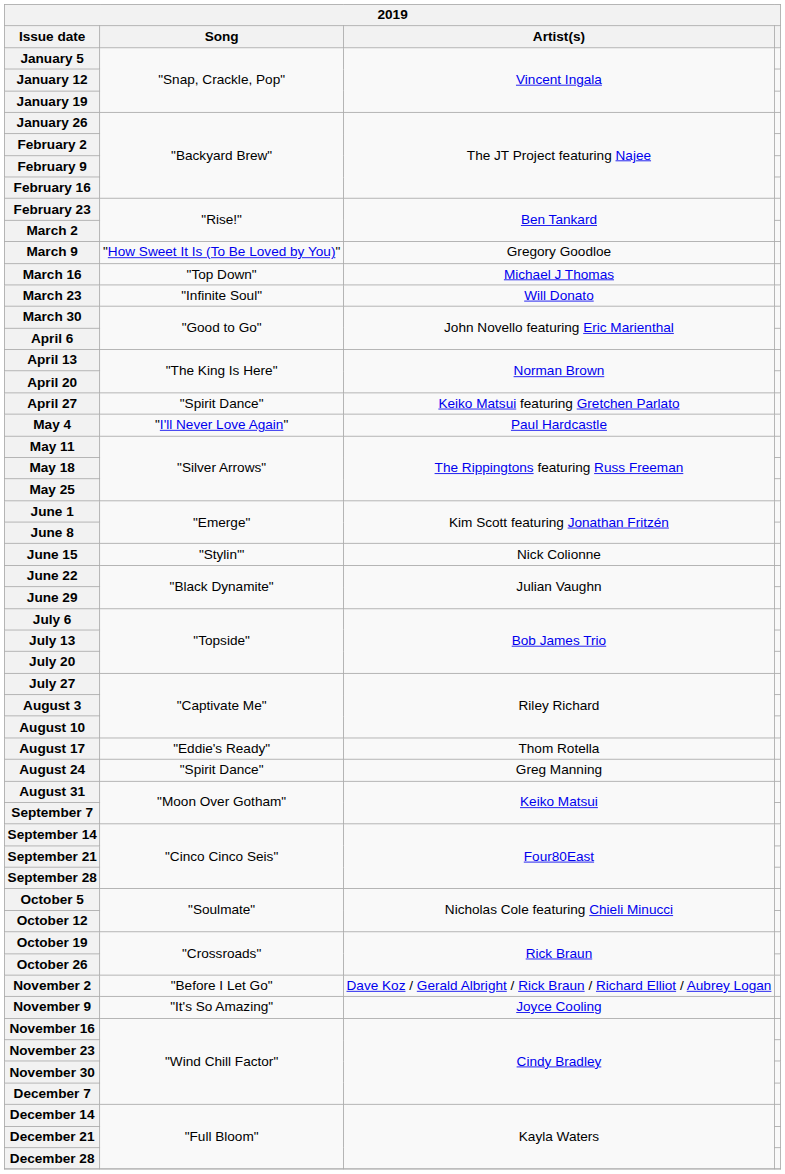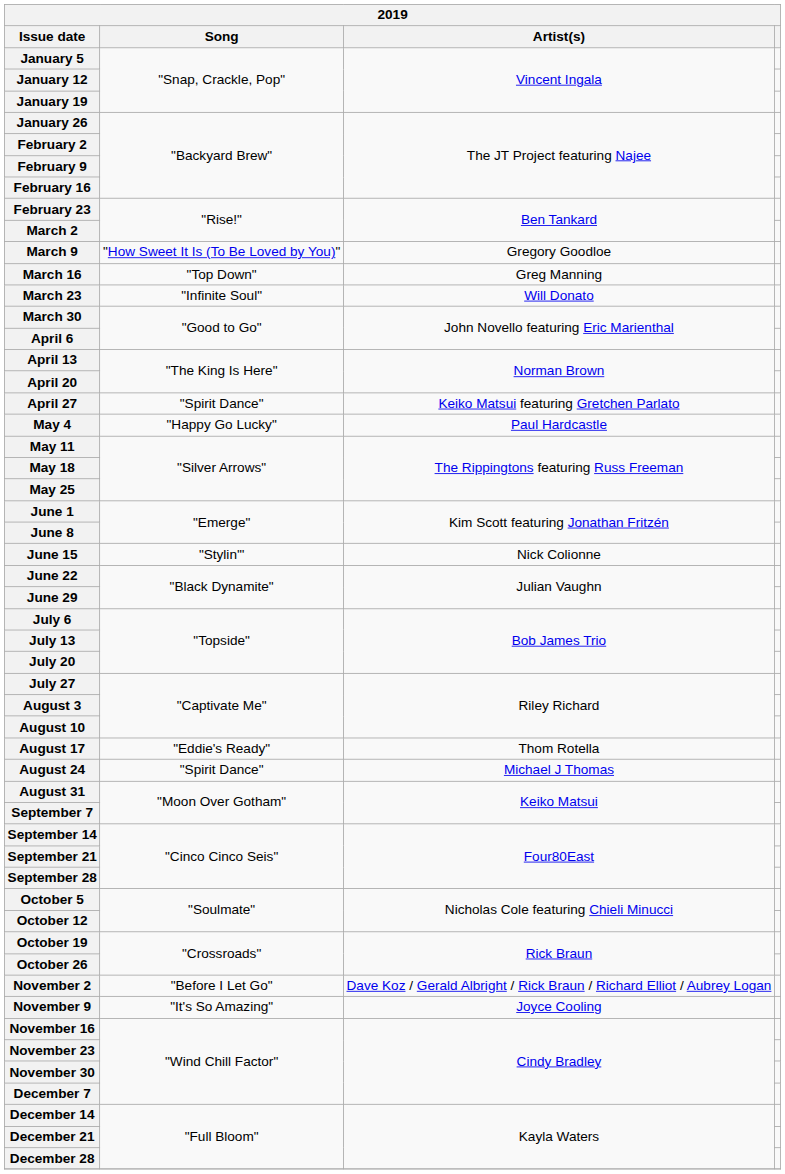 <table class="wikitable plainrowheaders" style="text-align: center;">
 <tr>
 <th colspan="5">2019</th>
 </tr>
 <tr>
 <th scope="col">Issue date</th>
 <th scope="col">Song</th>
 <th scope="col">Artist(s)</th>
 <th scope="col"></th>
 </tr>
 <tr>
 <th scope="row">January 5</th>
 <td rowspan="3">"Snap, Crackle, Pop"</td>
 <td rowspan="3"><a href='#'>Vincent Ingala</a></td>
 <td align="center"></td>
 </tr>
 <tr>
 <th scope="row">January 12</th>
 <td align="center"></td>
 </tr>
 <tr>
 <th scope="row">January 19</th>
 <td align="center"></td>
 </tr>
 <tr>
 <th scope="row">January 26</th>
 <td rowspan="4">"Backyard Brew"</td>
 <td rowspan="4">The JT Project featuring <a href='#'>Najee</a></td>
 <td align="center"></td>
 </tr>
 <tr>
 <th scope="row">February 2</th>
 <td align="center"></td>
 </tr>
 <tr>
 <th scope="row">February 9</th>
 <td align="center"></td>
 </tr>
 <tr>
 <th scope="row">February 16</th>
 <td align="center"></td>
 </tr>
 <tr>
 <th scope="row">February 23</th>
 <td rowspan="2">"Rise!"</td>
 <td rowspan="2"><a href='#'>Ben Tankard</a></td>
 <td align="center"></td>
 </tr>
 <tr>
 <th scope="row">March 2</th>
 <td align="center"></td>
 </tr>
 <tr>
 <th scope="row">March 9</th>
 <td>"<a href='#'>How Sweet It Is (To Be Loved by You)</a>"</td>
 <td>Gregory Goodloe</td>
 <td align="center"></td>
 </tr>
 <tr>
 <th scope="row">March 16</th>
 <td>"Top Down"</td>
-<td><a href='#'>Michael J Thomas</a></td>
+<td>Greg Manning</td>
 <td align="center"></td>
 </tr>
 <tr>
 <th scope="row">March 23</th>
 <td>"Infinite Soul"</td>
 <td><a href='#'>Will Donato</a></td>
 <td align="center"></td>
 </tr>
 <tr>
 <th scope="row">March 30</th>
 <td rowspan="2">"Good to Go"</td>
 <td rowspan="2">John Novello featuring <a href='#'>Eric Marienthal</a></td>
 <td align="center"></td>
 </tr>
 <tr>
 <th scope="row">April 6</th>
 <td align="center"></td>
 </tr>
 <tr>
 <th scope="row">April 13</th>
 <td rowspan="2">"The King Is Here"</td>
 <td rowspan="2"><a href='#'>Norman Brown</a></td>
 <td align="center"></td>
 </tr>
 <tr>
 <th scope="row">April 20</th>
 <td align="center"></td>
 </tr>
 <tr>
 <th scope="row">April 27</th>
 <td>"Spirit Dance"</td>
 <td><a href='#'>Keiko Matsui</a> featuring <a href='#'>Gretchen Parlato</a></td>
 <td align="center"></td>
 </tr>
 <tr>
 <th scope="row">May 4</th>
-<td>"<a href='#'>I'll Never Love Again</a>"</td>
+<td>"Happy Go Lucky"</td>
 <td><a href='#'>Paul Hardcastle</a></td>
 <td align="center"></td>
 </tr>
 <tr>
 <th scope="row">May 11</th>
 <td rowspan="3">"Silver Arrows"</td>
 <td rowspan="3"><a href='#'>The Rippingtons</a> featuring <a href='#'>Russ Freeman</a></td>
 <td align="center"></td>
 </tr>
 <tr>
 <th scope="row">May 18</th>
 <td align="center"></td>
 </tr>
 <tr>
 <th scope="row">May 25</th>
 <td align="center"></td>
 </tr>
 <tr>
 <th scope="row">June 1</th>
 <td rowspan="2">"Emerge"</td>
 <td rowspan="2">Kim Scott featuring <a href='#'>Jonathan Fritzén</a></td>
 <td align="center"></td>
 </tr>
 <tr>
 <th scope="row">June 8</th>
 <td align="center"></td>
 </tr>
 <tr>
 <th scope="row">June 15</th>
 <td>"Stylin'"</td>
 <td>Nick Colionne</td>
 <td align="center"></td>
 </tr>
 <tr>
 <th scope="row">June 22</th>
 <td rowspan="2">"Black Dynamite"</td>
 <td rowspan="2">Julian Vaughn</td>
 <td align="center"></td>
 </tr>
 <tr>
 <th scope="row">June 29</th>
 <td align="center"></td>
 </tr>
 <tr>
 <th scope="row">July 6</th>
 <td rowspan="3">"Topside"</td>
 <td rowspan="3"><a href='#'>Bob James Trio</a></td>
 <td align="center"></td>
 </tr>
 <tr>
 <th scope="row">July 13</th>
 <td align="center"></td>
 </tr>
 <tr>
 <th scope="row">July 20</th>
 <td align="center"></td>
 </tr>
 <tr>
 <th scope="row">July 27</th>
 <td rowspan="3">"Captivate Me"</td>
 <td rowspan="3">Riley Richard</td>
 <td align="center"></td>
 </tr>
 <tr>
 <th scope="row">August 3</th>
 <td align="center"></td>
 </tr>
 <tr>
 <th scope="row">August 10</th>
 <td align="center"></td>
 </tr>
 <tr>
 <th scope="row">August 17</th>
 <td>"Eddie's Ready"</td>
 <td>Thom Rotella</td>
 <td align="center"></td>
 </tr>
 <tr>
 <th scope="row">August 24</th>
 <td>"Spirit Dance"</td>
-<td>Greg Manning</td>
+<td><a href='#'>Michael J Thomas</a></td>
 <td align="center"></td>
 </tr>
 <tr>
 <th scope="row">August 31</th>
 <td rowspan="2">"Moon Over Gotham"</td>
 <td rowspan="2"><a href='#'>Keiko Matsui</a></td>
 <td align="center"></td>
 </tr>
 <tr>
 <th scope="row">September 7</th>
 <td align="center"></td>
 </tr>
 <tr>
 <th scope="row">September 14</th>
 <td rowspan="3">"Cinco Cinco Seis"</td>
 <td rowspan="3"><a href='#'>Four80East</a></td>
 <td align="center"></td>
 </tr>
 <tr>
 <th scope="row">September 21</th>
 <td align="center"></td>
 </tr>
 <tr>
 <th scope="row">September 28</th>
 <td align="center"></td>
 </tr>
 <tr>
 <th scope="row">October 5</th>
 <td rowspan="2">"Soulmate"</td>
 <td rowspan="2">Nicholas Cole featuring <a href='#'>Chieli Minucci</a></td>
 <td align="center"></td>
 </tr>
 <tr>
 <th scope="row">October 12</th>
 <td align="center"></td>
 </tr>
 <tr>
 <th scope="row">October 19</th>
 <td rowspan="2">"Crossroads"</td>
 <td rowspan="2"><a href='#'>Rick Braun</a></td>
 <td align="center"></td>
 </tr>
 <tr>
 <th scope="row">October 26</th>
 <td align="center"></td>
 </tr>
 <tr>
 <th scope="row">November 2</th>
 <td>"Before I Let Go"</td>
 <td><a href='#'>Dave Koz</a> / <a href='#'>Gerald Albright</a> / <a href='#'>Rick Braun</a> / <a href='#'>Richard Elliot</a> / <a href='#'>Aubrey Logan</a></td>
 <td align="center"></td>
 </tr>
 <tr>
 <th scope="row">November 9</th>
 <td>"It's So Amazing"</td>
 <td><a href='#'>Joyce Cooling</a></td>
 <td align="center"></td>
 </tr>
 <tr>
 <th scope="row">November 16</th>
 <td rowspan="4">"Wind Chill Factor"</td>
 <td rowspan="4"><a href='#'>Cindy Bradley</a></td>
 <td align="center"></td>
 </tr>
 <tr>
 <th scope="row">November 23</th>
 <td align="center"></td>
 </tr>
 <tr>
 <th scope="row">November 30</th>
 <td align="center"></td>
 </tr>
 <tr>
 <th scope="row">December 7</th>
 <td align="center"></td>
 </tr>
 <tr>
 <th scope="row">December 14</th>
 <td rowspan="3">"Full Bloom"</td>
 <td rowspan="3">Kayla Waters</td>
 <td align="center"></td>
 </tr>
 <tr>
 <th scope="row">December 21</th>
 <td align="center"></td>
 </tr>
 <tr>
 <th scope="row">December 28</th>
 <td align="center"></td>
 </tr>
 <tr>
 </tr>
 </table>
